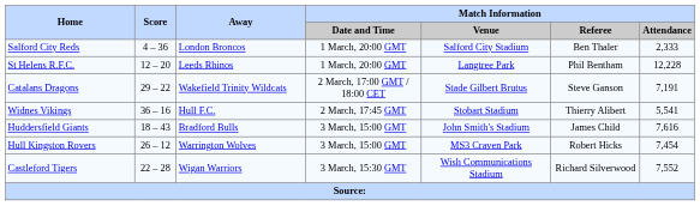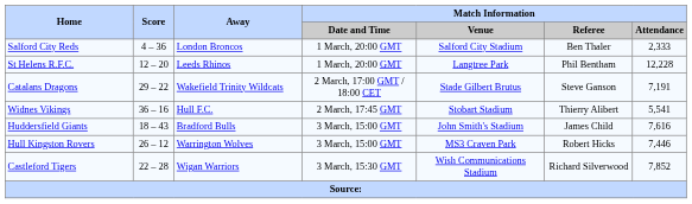 <table border=1 style="border-collapse:collapse; font-size:80%; text-align:center;" cellpadding=3 cellspacing=0 width=100%>
 <tr bgcolor=#C1D8FF>
 <th rowspan=2 width=19%>Home</th>
 <th rowspan=2 width=6%>Score</th>
 <th rowspan=2 width=19%>Away</th>
 <th colspan=6>Match Information</th>
 </tr>
 <tr bgcolor=#CCCCCC>
 <th width=17%>Date and Time</th>
 <th width=19%>Venue</th>
 <th width=13%>Referee</th>
 <th width=7%>Attendance</th>
 </tr>
 <tr bgcolor=#F5FAFF>
 <td align=left> <a href='#'>Salford City Reds</a></td>
 <td>4 – 36</td>
 <td align=left> <a href='#'>London Broncos</a></td>
 <td>1 March, 20:00 <a href='#'>GMT</a></td>
 <td><a href='#'>Salford City Stadium</a></td>
 <td>Ben Thaler</td>
 <td>2,333</td>
 </tr>
 <tr bgcolor=#F5FAFF>
 <td align=left> <a href='#'>St Helens R.F.C.</a></td>
 <td>12 – 20</td>
 <td align=left> <a href='#'>Leeds Rhinos</a></td>
 <td>1 March, 20:00 <a href='#'>GMT</a></td>
 <td><a href='#'>Langtree Park</a></td>
 <td>Phil Bentham</td>
 <td>12,228</td>
 </tr>
 <tr bgcolor=#F5FAFF>
 <td align=left> <a href='#'>Catalans Dragons</a></td>
 <td>29 – 22</td>
 <td align=left> <a href='#'>Wakefield Trinity Wildcats</a></td>
 <td>2 March, 17:00 <a href='#'>GMT</a> / 18:00 <a href='#'>CET</a></td>
 <td><a href='#'>Stade Gilbert Brutus</a></td>
 <td>Steve Ganson</td>
 <td>7,191</td>
 </tr>
 <tr bgcolor=#F5FAFF>
 <td align=left> <a href='#'>Widnes Vikings</a></td>
 <td>36 – 16</td>
 <td align=left> <a href='#'>Hull F.C.</a></td>
 <td>2 March, 17:45 <a href='#'>GMT</a></td>
 <td><a href='#'>Stobart Stadium</a></td>
 <td>Thierry Alibert</td>
 <td>5,541</td>
 </tr>
 <tr bgcolor=#F5FAFF>
 <td align=left> <a href='#'>Huddersfield Giants</a></td>
 <td>18 – 43</td>
 <td align=left> <a href='#'>Bradford Bulls</a></td>
 <td>3 March, 15:00 <a href='#'>GMT</a></td>
 <td><a href='#'>John Smith's Stadium</a></td>
 <td>James Child</td>
 <td>7,616</td>
 </tr>
 <tr bgcolor=#F5FAFF>
 <td align=left> <a href='#'>Hull Kingston Rovers</a></td>
 <td>26 – 12</td>
 <td align=left> <a href='#'>Warrington Wolves</a></td>
 <td>3 March, 15:00 <a href='#'>GMT</a></td>
 <td><a href='#'>MS3 Craven Park</a></td>
 <td>Robert Hicks</td>
-<td>7,454</td>
+<td>7,446</td>
 </tr>
 <tr bgcolor=#F5FAFF>
 <td align=left> <a href='#'>Castleford Tigers</a></td>
 <td>22 – 28</td>
 <td align=left> <a href='#'>Wigan Warriors</a></td>
 <td>3 March, 15:30 <a href='#'>GMT</a></td>
 <td><a href='#'>Wish Communications Stadium</a></td>
 <td>Richard Silverwood</td>
-<td>7,552</td>
+<td>7,852</td>
 </tr>
 <tr bgcolor=#C1D8FF>
 <th colspan=12>Source:</th>
 </tr>
 </table>
